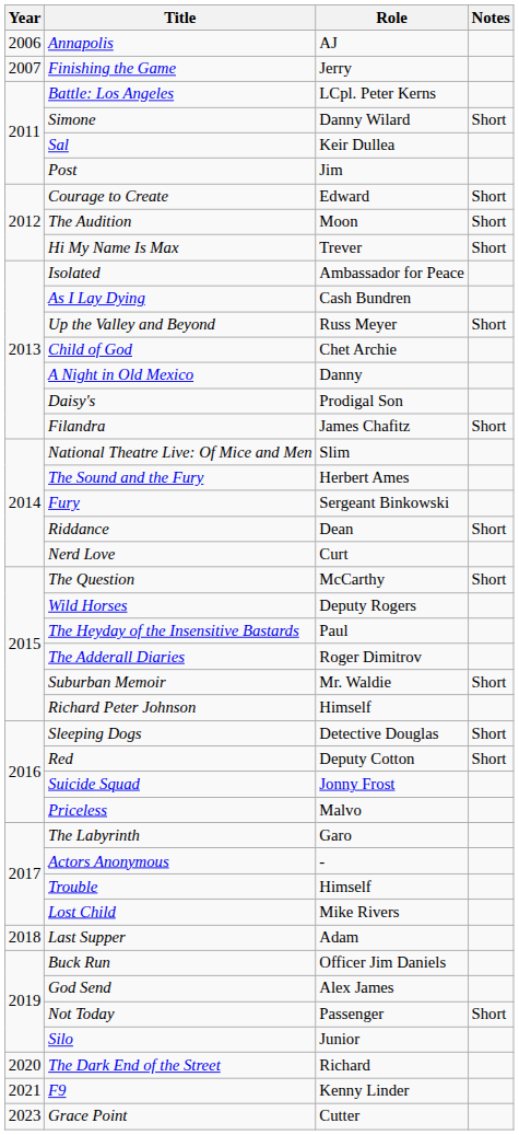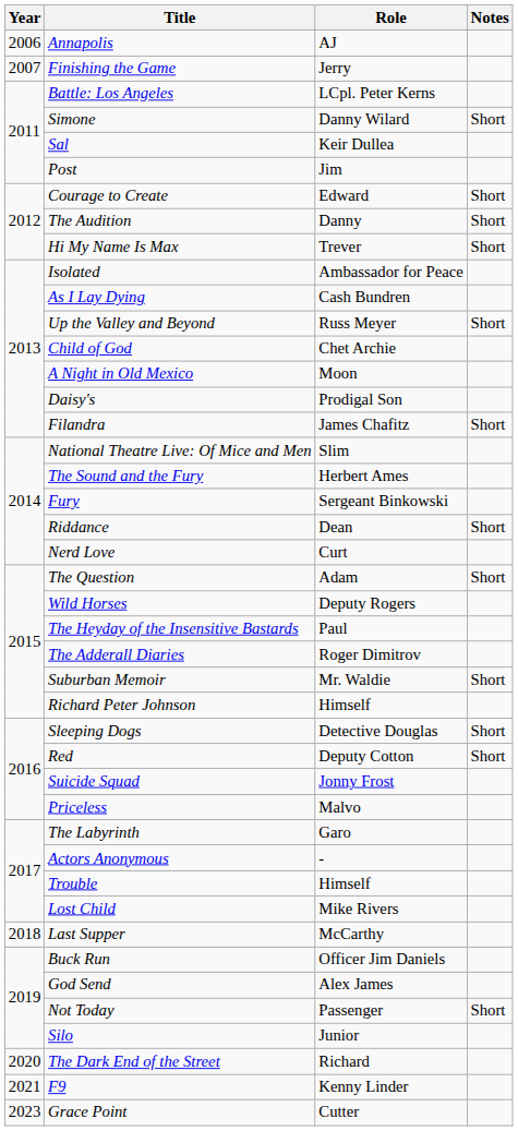 <table class="wikitable">
 <tr>
 <th>Year</th>
 <th>Title</th>
 <th>Role</th>
 <th>Notes</th>
 </tr>
 <tr>
 <td>2006</td>
 <td><em><a href='#'>Annapolis</a></em></td>
 <td>AJ</td>
 <td></td>
 </tr>
 <tr>
 <td>2007</td>
 <td><em><a href='#'>Finishing the Game</a></em></td>
 <td>Jerry</td>
 <td></td>
 </tr>
 <tr>
 <td rowspan="4">2011</td>
 <td><em><a href='#'>Battle: Los Angeles</a></em></td>
 <td>LCpl. Peter Kerns</td>
 <td></td>
 </tr>
 <tr>
 <td><em>Simone</em></td>
 <td>Danny Wilard</td>
 <td>Short</td>
 </tr>
 <tr>
 <td><em><a href='#'>Sal</a></em></td>
 <td>Keir Dullea</td>
 <td></td>
 </tr>
 <tr>
 <td><em>Post</em></td>
 <td>Jim</td>
 <td></td>
 </tr>
 <tr>
 <td rowspan="3">2012</td>
 <td><em>Courage to Create</em></td>
 <td>Edward</td>
 <td>Short</td>
 </tr>
 <tr>
 <td><em>The Audition</em></td>
-<td>Moon</td>
+<td>Danny</td>
 <td>Short</td>
 </tr>
 <tr>
 <td><em>Hi My Name Is Max</em></td>
 <td>Trever</td>
 <td>Short</td>
 </tr>
 <tr>
 <td rowspan="7">2013</td>
 <td><em>Isolated</em></td>
 <td>Ambassador for Peace</td>
 <td></td>
 </tr>
 <tr>
 <td><em><a href='#'>As I Lay Dying</a></em></td>
 <td>Cash Bundren</td>
 <td></td>
 </tr>
 <tr>
 <td><em>Up the Valley and Beyond</em></td>
 <td>Russ Meyer</td>
 <td>Short</td>
 </tr>
 <tr>
 <td><em><a href='#'>Child of God</a></em></td>
 <td>Chet Archie</td>
 <td></td>
 </tr>
 <tr>
 <td><em><a href='#'>A Night in Old Mexico</a></em></td>
-<td>Danny</td>
+<td>Moon</td>
 <td></td>
 </tr>
 <tr>
 <td><em>Daisy's</em></td>
 <td>Prodigal Son</td>
 <td></td>
 </tr>
 <tr>
 <td><em>Filandra</em></td>
 <td>James Chafitz</td>
 <td>Short</td>
 </tr>
 <tr>
 <td rowspan="5">2014</td>
 <td><em>National Theatre Live: Of Mice and Men</em></td>
 <td>Slim</td>
 <td></td>
 </tr>
 <tr>
 <td><em><a href='#'>The Sound and the Fury</a></em></td>
 <td>Herbert Ames</td>
 <td></td>
 </tr>
 <tr>
 <td><em><a href='#'>Fury</a></em></td>
 <td>Sergeant Binkowski</td>
 <td></td>
 </tr>
 <tr>
 <td><em>Riddance</em></td>
 <td>Dean</td>
 <td>Short</td>
 </tr>
 <tr>
 <td><em>Nerd Love</em></td>
 <td>Curt</td>
 <td></td>
 </tr>
 <tr>
 <td rowspan="6">2015</td>
 <td><em>The Question</em></td>
-<td>McCarthy</td>
+<td>Adam</td>
 <td>Short</td>
 </tr>
 <tr>
 <td><em><a href='#'>Wild Horses</a></em></td>
 <td>Deputy Rogers</td>
 <td></td>
 </tr>
 <tr>
 <td><em><a href='#'>The Heyday of the Insensitive Bastards</a></em></td>
 <td>Paul</td>
 <td></td>
 </tr>
 <tr>
 <td><em><a href='#'>The Adderall Diaries</a></em></td>
 <td>Roger Dimitrov</td>
 <td></td>
 </tr>
 <tr>
 <td><em>Suburban Memoir</em></td>
 <td>Mr. Waldie</td>
 <td>Short</td>
 </tr>
 <tr>
 <td><em>Richard Peter Johnson</em></td>
 <td>Himself</td>
 <td></td>
 </tr>
 <tr>
 <td rowspan="4">2016</td>
 <td><em>Sleeping Dogs</em></td>
 <td>Detective Douglas</td>
 <td>Short</td>
 </tr>
 <tr>
 <td><em>Red</em></td>
 <td>Deputy Cotton</td>
 <td>Short</td>
 </tr>
 <tr>
 <td><em><a href='#'>Suicide Squad</a></em></td>
 <td><a href='#'>Jonny Frost</a></td>
 <td></td>
 </tr>
 <tr>
 <td><em><a href='#'>Priceless</a></em></td>
 <td>Malvo</td>
 <td></td>
 </tr>
 <tr>
 <td rowspan="4">2017</td>
 <td><em>The Labyrinth</em></td>
 <td>Garo</td>
 <td></td>
 </tr>
 <tr>
 <td><em><a href='#'>Actors Anonymous</a></em></td>
 <td>-</td>
 <td></td>
 </tr>
 <tr>
 <td><em><a href='#'>Trouble</a></em></td>
 <td>Himself</td>
 <td></td>
 </tr>
 <tr>
 <td><em><a href='#'>Lost Child</a></em></td>
 <td>Mike Rivers</td>
 <td></td>
 </tr>
 <tr>
 <td>2018</td>
 <td><em>Last Supper</em></td>
-<td>Adam</td>
+<td>McCarthy</td>
 <td></td>
 </tr>
 <tr>
 <td rowspan="4">2019</td>
 <td><em>Buck Run</em></td>
 <td>Officer Jim Daniels</td>
 <td></td>
 </tr>
 <tr>
 <td><em>God Send</em></td>
 <td>Alex James</td>
 <td></td>
 </tr>
 <tr>
 <td><em>Not Today</em></td>
 <td>Passenger</td>
 <td>Short</td>
 </tr>
 <tr>
 <td><a href='#'><em>Silo</em></a></td>
 <td>Junior</td>
 <td></td>
 </tr>
 <tr>
 <td>2020</td>
 <td><em><a href='#'>The Dark End of the Street</a></em></td>
 <td>Richard</td>
 <td></td>
 </tr>
 <tr>
 <td>2021</td>
 <td><em><a href='#'>F9</a></em></td>
 <td>Kenny Linder</td>
 <td></td>
 </tr>
 <tr>
 <td>2023</td>
 <td><em>Grace Point</em></td>
 <td>Cutter</td>
 <td></td>
 </tr>
 </table>
